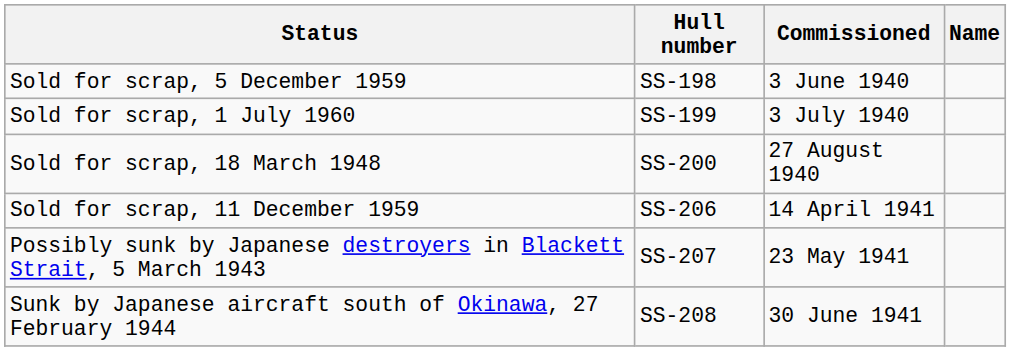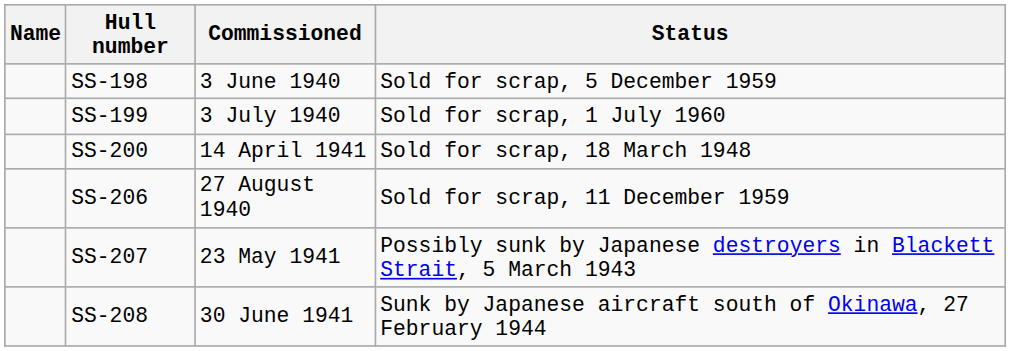 <table class="wikitable">
 <tr>
-<th>Status</th>
+<th>Name</th>
 <th>Hull number</th>
 <th>Commissioned</th>
-<th>Name</th>
+<th>Status</th>
 </tr>
 <tr>
-<td>Sold for scrap, 5 December 1959</td>
+<td></td>
 <td>SS-198</td>
 <td>3 June 1940</td>
-<td></td>
+<td>Sold for scrap, 5 December 1959</td>
 </tr>
 <tr>
-<td>Sold for scrap, 1 July 1960</td>
+<td></td>
 <td>SS-199</td>
 <td>3 July 1940</td>
-<td></td>
+<td>Sold for scrap, 1 July 1960</td>
 </tr>
 <tr>
+<td></td>
+<td>SS-200</td>
+<td>14 April 1941</td>
 <td>Sold for scrap, 18 March 1948</td>
-<td>SS-200</td>
-<td>27 August 1940</td>
-<td></td>
 </tr>
 <tr>
+<td></td>
+<td>SS-206</td>
+<td>27 August 1940</td>
 <td>Sold for scrap, 11 December 1959</td>
-<td>SS-206</td>
-<td>14 April 1941</td>
-<td></td>
 </tr>
 <tr>
-<td>Possibly sunk by Japanese <a href='#'>destroyers</a> in <a href='#'>Blackett Strait</a>, 5 March 1943</td>
+<td></td>
 <td>SS-207</td>
 <td>23 May 1941</td>
-<td></td>
+<td>Possibly sunk by Japanese <a href='#'>destroyers</a> in <a href='#'>Blackett Strait</a>, 5 March 1943</td>
 </tr>
 <tr>
-<td>Sunk by Japanese aircraft south of <a href='#'>Okinawa</a>, 27 February 1944</td>
+<td></td>
 <td>SS-208</td>
 <td>30 June 1941</td>
-<td></td>
+<td>Sunk by Japanese aircraft south of <a href='#'>Okinawa</a>, 27 February 1944</td>
 </tr>
 </table>
